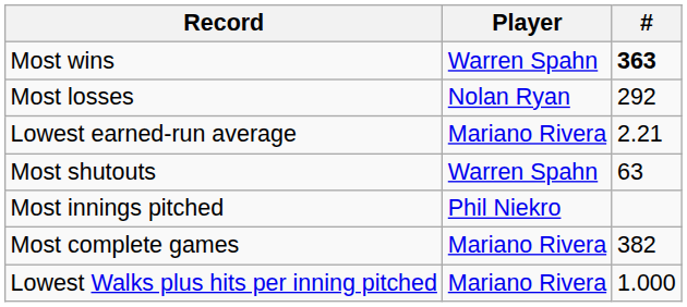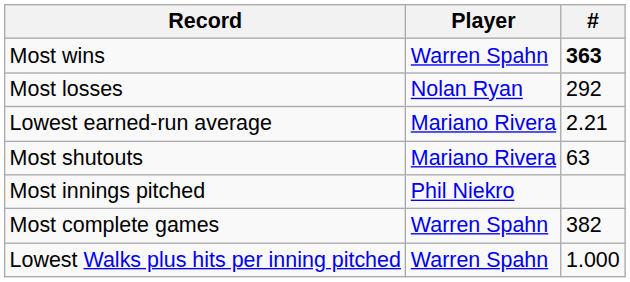 <table class="wikitable">
 <tr>
 <th>Record</th>
 <th>Player</th>
 <th>#</th>
 </tr>
 <tr>
 <td>Most wins</td>
 <td><a href='#'>Warren Spahn</a></td>
 <td><strong>363</strong></td>
 </tr>
 <tr>
 <td>Most losses</td>
 <td><a href='#'>Nolan Ryan</a></td>
 <td>292</td>
 </tr>
 <tr>
 <td>Lowest earned-run average</td>
 <td><a href='#'>Mariano Rivera</a></td>
 <td>2.21</td>
 </tr>
 <tr>
 <td>Most shutouts</td>
-<td><a href='#'>Warren Spahn</a></td>
+<td><a href='#'>Mariano Rivera</a></td>
 <td>63</td>
 </tr>
 <tr>
 <td>Most innings pitched</td>
 <td><a href='#'>Phil Niekro</a></td>
 <td></td>
 </tr>
 <tr>
 <td>Most complete games</td>
-<td><a href='#'>Mariano Rivera</a></td>
+<td><a href='#'>Warren Spahn</a></td>
 <td>382</td>
 </tr>
 <tr>
 <td>Lowest <a href='#'>Walks plus hits per inning pitched</a></td>
-<td><a href='#'>Mariano Rivera</a></td>
+<td><a href='#'>Warren Spahn</a></td>
 <td>1.000</td>
 </tr>
 </table>
